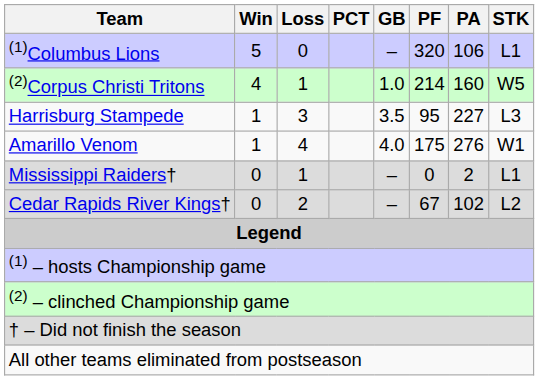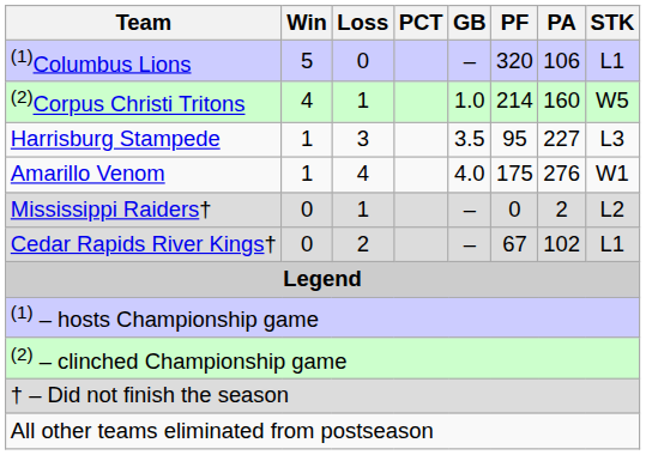 <table class="wikitable" style="text-align:center">
 <tr>
 <th>Team</th>
 <th>Win</th>
 <th>Loss</th>
 <th>PCT</th>
 <th>GB</th>
 <th>PF</th>
 <th>PA</th>
 <th>STK</th>
 </tr>
 <tr style="background:#CCCCFF">
 <td style="text-align:left;"><sup>(1)</sup><a href='#'>Columbus Lions</a></td>
 <td>5</td>
 <td>0</td>
 <td></td>
 <td>–</td>
 <td>320</td>
 <td>106</td>
 <td>L1</td>
 </tr>
 <tr style="background:#CCFFCC">
 <td style="text-align:left;"><sup>(2)</sup><a href='#'>Corpus Christi Tritons</a></td>
 <td>4</td>
 <td>1</td>
 <td></td>
 <td>1.0</td>
 <td>214</td>
 <td>160</td>
 <td>W5</td>
 </tr>
 <tr>
 <td style="text-align:left;"><a href='#'>Harrisburg Stampede</a></td>
 <td>1</td>
 <td>3</td>
 <td></td>
 <td>3.5</td>
 <td>95</td>
 <td>227</td>
 <td>L3</td>
 </tr>
 <tr>
 <td style="text-align:left;"><a href='#'>Amarillo Venom</a></td>
 <td>1</td>
 <td>4</td>
 <td></td>
 <td>4.0</td>
 <td>175</td>
 <td>276</td>
 <td>W1</td>
 </tr>
 <tr style="background:gainsboro">
 <td style="text-align:left;"><a href='#'>Mississippi Raiders</a>†</td>
 <td>0</td>
 <td>1</td>
 <td></td>
 <td>–</td>
 <td>0</td>
 <td>2</td>
-<td>L1</td>
+<td>L2</td>
 </tr>
 <tr style="background:gainsboro">
 <td style="text-align:left;"><a href='#'>Cedar Rapids River Kings</a>†</td>
 <td>0</td>
 <td>2</td>
 <td></td>
 <td>–</td>
 <td>67</td>
 <td>102</td>
-<td>L2</td>
+<td>L1</td>
 </tr>
 <tr style="background-color:#cccccc">
 <td colspan="16" style="text-align:center"><strong>Legend</strong></td>
 </tr>
 <tr style="background:#CCCCFF">
 <td colspan="16" style="text-align:left"><sup>(1)</sup> – hosts Championship game</td>
 </tr>
 <tr style="background:#CCFFCC">
 <td colspan="16" style="text-align:left"><sup>(2)</sup> – clinched Championship game</td>
 </tr>
 <tr style="background:gainsboro">
 <td colspan="16" style="text-align:left">† – Did not finish the season</td>
 </tr>
 <tr>
 <td colspan="16" style="text-align:left">All other teams eliminated from postseason</td>
 </tr>
 </table>
